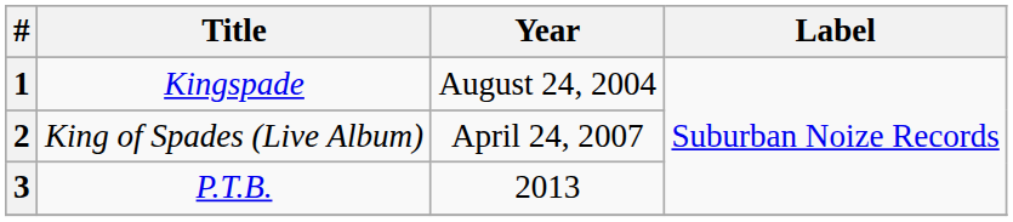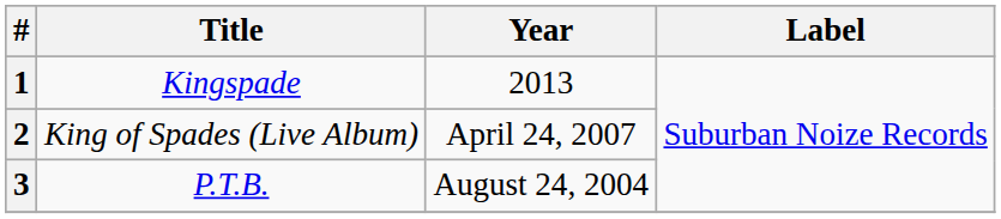 <table class="wikitable" style="text-align:center">
 <tr>
 <th>#</th>
 <th>Title</th>
 <th>Year</th>
 <th>Label</th>
 </tr>
 <tr props to all KMK fans - Ese Wickid Siolent>
 <th>1</th>
 <td><em><a href='#'>Kingspade</a></em></td>
-<td>August 24, 2004</td>
+<td>2013</td>
 <td rowspan="3"><a href='#'>Suburban Noize Records</a></td>
 </tr>
 <tr>
 <th>2</th>
 <td><em>King of Spades (Live Album)</em></td>
 <td>April 24, 2007</td>
 </tr>
 <tr>
 <th>3</th>
 <td><em><a href='#'>P.T.B.</a></em></td>
-<td>2013</td>
+<td>August 24, 2004</td>
 </tr>
 <tr>
 </tr>
 </table>
